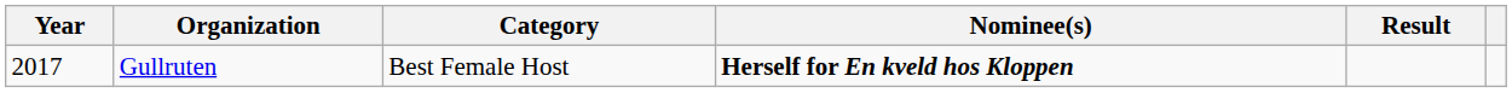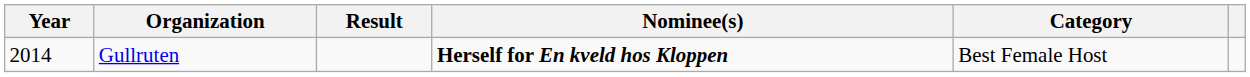 <table class="wikitable" width="75%">
 <tr>
 <th>Year</th>
 <th>Organization</th>
+<th>Result</th>
+<th>Nominee(s)</th>
 <th>Category</th>
-<th>Nominee(s)</th>
-<th>Result</th>
 <th></th>
 </tr>
 <tr>
-<td>2017</td>
+<td>2014</td>
 <td><a href='#'>Gullruten</a></td>
+<td></td>
+<td><strong>Herself for <em>En kveld hos Kloppen</em></strong></td>
 <td>Best Female Host</td>
-<td><strong>Herself for <em>En kveld hos Kloppen</em></strong></td>
-<td></td>
 <td></td>
 </tr>
 </table>
